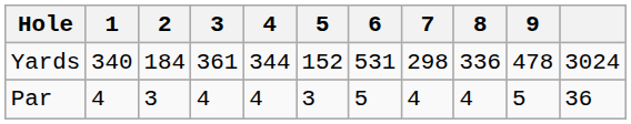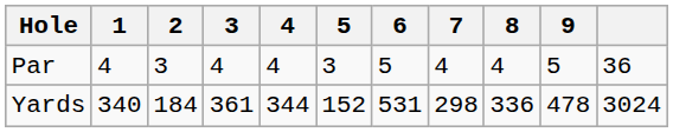 <table class="wikitable">
 <tr>
 <th>Hole</th>
 <th>1</th>
 <th>2</th>
 <th>3</th>
 <th>4</th>
 <th>5</th>
 <th>6</th>
 <th>7</th>
 <th>8</th>
 <th>9</th>
 <th></th>
 </tr>
 <tr>
+<td>Par</td>
+<td>4</td>
+<td>3</td>
+<td>4</td>
+<td>4</td>
+<td>3</td>
+<td>5</td>
+<td>4</td>
+<td>4</td>
+<td>5</td>
+<td>36</td>
+</tr>
+<tr>
 <td>Yards</td>
 <td>340</td>
 <td>184</td>
 <td>361</td>
 <td>344</td>
 <td>152</td>
 <td>531</td>
 <td>298</td>
 <td>336</td>
 <td>478</td>
 <td>3024</td>
 </tr>
-<tr>
-<td>Par</td>
-<td>4</td>
-<td>3</td>
-<td>4</td>
-<td>4</td>
-<td>3</td>
-<td>5</td>
-<td>4</td>
-<td>4</td>
-<td>5</td>
-<td>36</td>
-</tr>
 </table>
